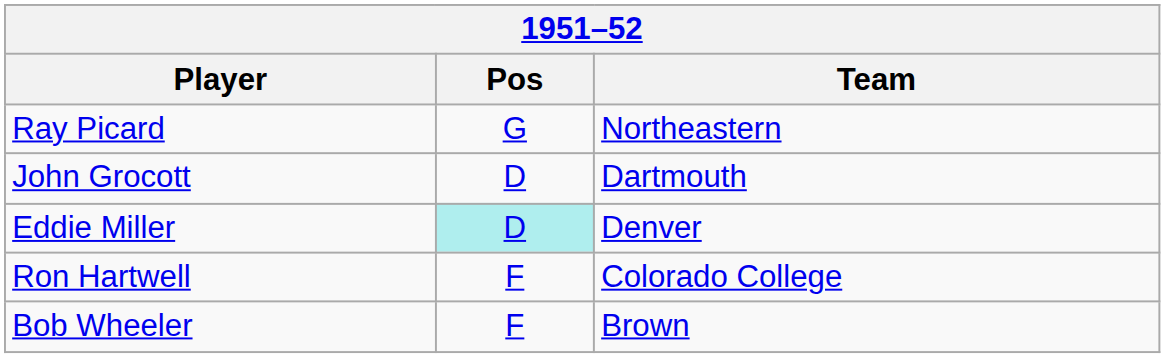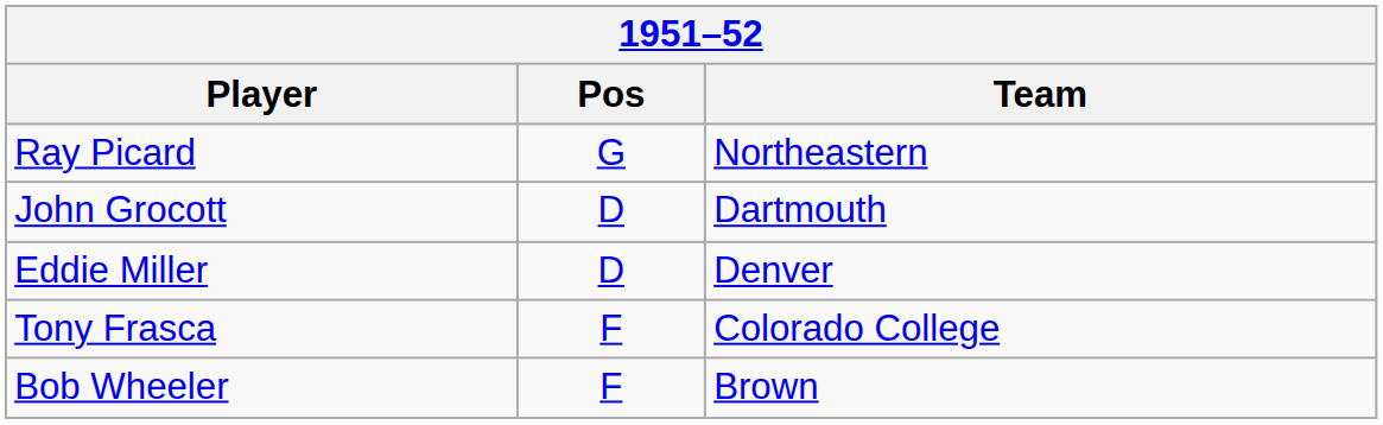 <table class="wikitable" width=95%>
 <tr>
 <th colspan=3><a href='#'>1951–52</a></th>
 </tr>
 <tr>
 <th>Player</th>
 <th>Pos</th>
 <th>Team</th>
 </tr>
 <tr>
 <td><a href='#'>Ray Picard</a></td>
 <td style="text-align:center;"><a href='#'>G</a></td>
 <td><a href='#'>Northeastern</a></td>
 </tr>
 <tr>
 <td><a href='#'>John Grocott</a></td>
 <td style="text-align:center;"><a href='#'>D</a></td>
 <td><a href='#'>Dartmouth</a></td>
 </tr>
 <tr>
 <td><a href='#'>Eddie Miller</a></td>
-<td style="background: paleturquoise; text-align:center;"><a href='#'>D</a></td>
+<td style="text-align:center;"><a href='#'>D</a></td>
 <td><a href='#'>Denver</a></td>
 </tr>
 <tr>
-<td><a href='#'>Ron Hartwell</a></td>
+<td><a href='#'>Tony Frasca</a></td>
 <td style="text-align:center;"><a href='#'>F</a></td>
 <td><a href='#'>Colorado College</a></td>
 </tr>
 <tr>
 <td><a href='#'>Bob Wheeler</a></td>
 <td style="text-align:center;"><a href='#'>F</a></td>
 <td><a href='#'>Brown</a></td>
 </tr>
 </table>
